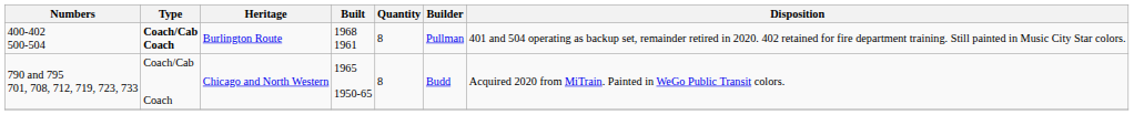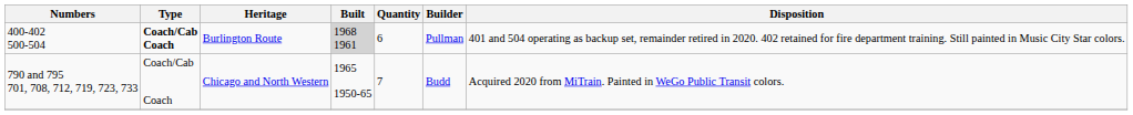 <table class="wikitable">
 <tr>
 <th>Numbers</th>
 <th>Type</th>
 <th>Heritage</th>
 <th>Built</th>
 <th>Quantity</th>
 <th>Builder</th>
 <th>Disposition</th>
 </tr>
 <tr>
 <td>400-402<br>500-504</td>
 <td><strong>Coach/Cab<br>Coach</strong></td>
 <td><a href='#'>Burlington Route</a></td>
-<td>1968<br>1961</td>
-<td>8</td>
+<td style="background: lightgrey;">1968<br>1961</td>
+<td>6</td>
 <td><a href='#'>Pullman</a></td>
 <td>401 and 504 operating as backup set, remainder retired in 2020. 402 retained for fire department training. Still painted in Music City Star colors.</td>
 </tr>
 <tr>
 <td>790 and 795<br>701, 708, 712, 719, 723, 733</td>
 <td>Coach/Cab<br><br><br>Coach</td>
 <td><a href='#'>Chicago and North Western</a></td>
 <td>1965<br><br>1950-65</td>
-<td>8</td>
+<td>7</td>
 <td><a href='#'>Budd</a></td>
 <td>Acquired 2020 from <a href='#'>MiTrain</a>. Painted in <a href='#'>WeGo Public Transit</a> colors.</td>
 </tr>
 <tr>
 </tr>
 </table>
